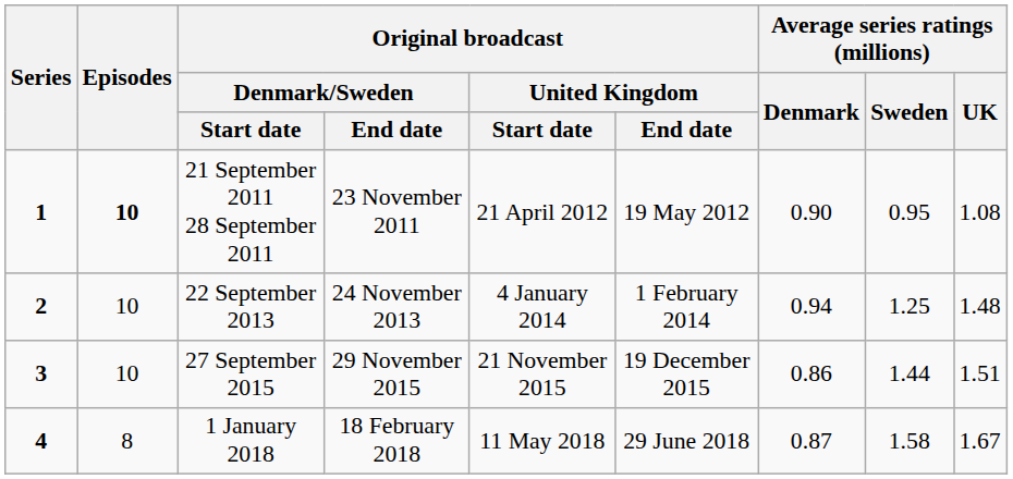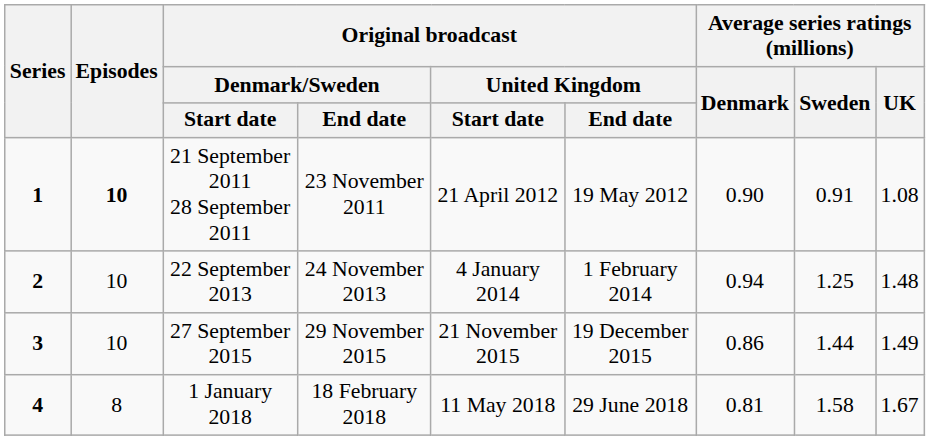 <table class="wikitable" style="text-align:center; font-size:90%">
 <tr>
 <th rowspan=3>Series</th>
 <th rowspan=3>Episodes</th>
 <th colspan=4>Original broadcast</th>
 <th colspan=3>Average series ratings<br>(millions)</th>
 </tr>
 <tr>
 <th colspan=2>Denmark/Sweden</th>
 <th colspan=2>United Kingdom</th>
 <th rowspan=2>Denmark</th>
 <th rowspan=2>Sweden</th>
 <th rowspan=2>UK</th>
 </tr>
 <tr>
 <th>Start date</th>
 <th>End date</th>
 <th>Start date</th>
 <th>End date</th>
 </tr>
 <tr>
 <td><strong>1</strong></td>
 <td><strong>10</strong></td>
 <td>21 September 2011 <br>28 September 2011 </td>
 <td>23 November 2011</td>
 <td>21 April 2012</td>
 <td>19 May 2012</td>
 <td>0.90</td>
-<td>0.95</td>
+<td>0.91</td>
 <td>1.08</td>
 </tr>
 <tr>
 <td><strong>2</strong></td>
 <td>10</td>
 <td>22 September 2013</td>
 <td>24 November 2013</td>
 <td>4 January 2014</td>
 <td>1 February 2014</td>
 <td>0.94</td>
 <td>1.25</td>
 <td>1.48</td>
 </tr>
 <tr>
 <td><strong>3</strong></td>
 <td>10</td>
 <td>27 September 2015</td>
 <td>29 November 2015</td>
 <td>21 November 2015</td>
 <td>19 December 2015</td>
 <td>0.86</td>
 <td>1.44</td>
-<td>1.51</td>
+<td>1.49</td>
 </tr>
 <tr>
 <td><strong>4</strong></td>
 <td>8</td>
 <td>1 January 2018</td>
 <td>18 February 2018</td>
 <td>11 May 2018</td>
 <td>29 June 2018</td>
-<td>0.87</td>
+<td>0.81</td>
 <td>1.58</td>
 <td>1.67</td>
 </tr>
 </table>
